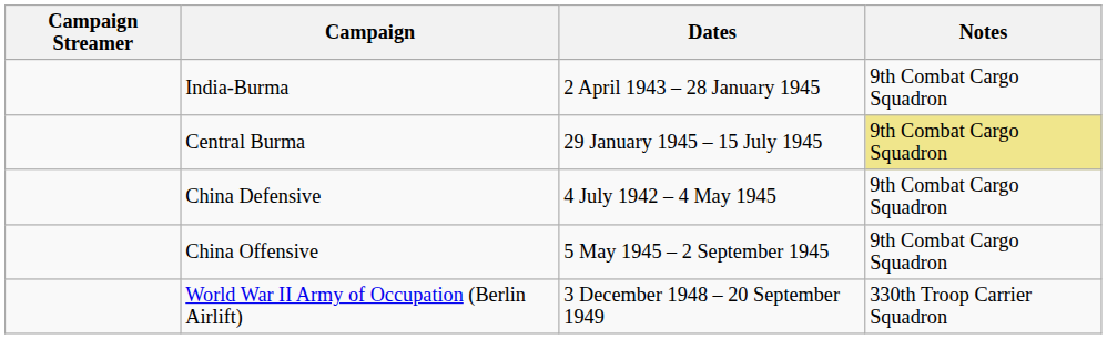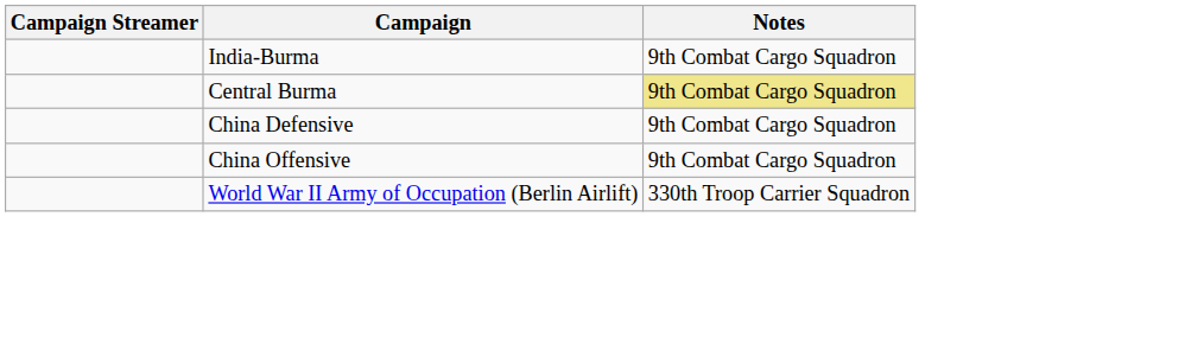 <table class="wikitable">
 <tr style="background:#efefef;">
 <th>Campaign Streamer</th>
 <th>Campaign</th>
-<th>Dates</th>
 <th>Notes</th>
 </tr>
 <tr>
 <td></td>
 <td>India-Burma</td>
-<td>2 April 1943 – 28 January 1945</td>
 <td>9th Combat Cargo Squadron</td>
 </tr>
 <tr>
 <td></td>
 <td>Central Burma</td>
-<td>29 January 1945 – 15 July 1945</td>
 <td style="background: khaki;">9th Combat Cargo Squadron</td>
 </tr>
 <tr>
 <td></td>
 <td>China Defensive</td>
-<td>4 July 1942 – 4 May 1945</td>
 <td>9th Combat Cargo Squadron</td>
 </tr>
 <tr>
 <td></td>
 <td>China Offensive</td>
-<td>5 May 1945 – 2 September 1945</td>
 <td>9th Combat Cargo Squadron</td>
 </tr>
 <tr>
 <td></td>
 <td><a href='#'>World War II Army of Occupation</a> (Berlin Airlift)</td>
-<td>3 December 1948 – 20 September 1949</td>
 <td>330th Troop Carrier Squadron</td>
 </tr>
 </table>
